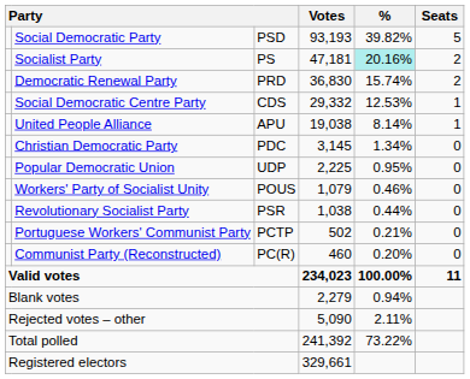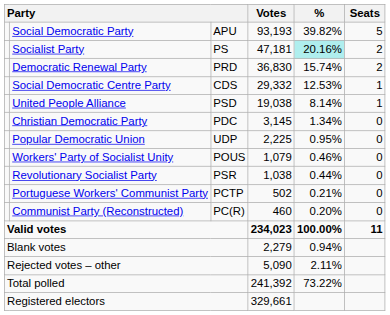 <table class="wikitable" border="1" style="text-align:right;">
 <tr>
 <th style="text-align:left;" colspan=3>Party</th>
 <th align=center width="50">Votes</th>
 <th align=center width="50">%</th>
 <th align=center width="50">Seats</th>
 </tr>
 <tr>
 <td></td>
 <td align=left><a href='#'>Social Democratic Party</a></td>
-<td align=left>PSD</td>
+<td align=left>APU</td>
 <td>93,193</td>
 <td>39.82%</td>
 <td>5</td>
 </tr>
 <tr>
 <td></td>
 <td align=left><a href='#'>Socialist Party</a></td>
 <td align=left>PS</td>
 <td>47,181</td>
 <td style="background: paleturquoise;">20.16%</td>
 <td>2</td>
 </tr>
 <tr>
 <td></td>
 <td align=left><a href='#'>Democratic Renewal Party</a></td>
 <td align=left>PRD</td>
 <td>36,830</td>
 <td>15.74%</td>
 <td>2</td>
 </tr>
 <tr>
 <td></td>
 <td align=left style="white-space: nowrap;"><a href='#'>Social Democratic Centre Party</a></td>
 <td align=left>CDS</td>
 <td>29,332</td>
 <td>12.53%</td>
 <td>1</td>
 </tr>
 <tr>
 <td></td>
 <td align=left><a href='#'>United People Alliance</a></td>
-<td align=left>APU</td>
+<td align=left>PSD</td>
 <td>19,038</td>
 <td>8.14%</td>
 <td>1</td>
 </tr>
 <tr>
 <td></td>
 <td align=left style="white-space: nowrap;"><a href='#'>Christian Democratic Party</a></td>
 <td align=left>PDC</td>
 <td>3,145</td>
 <td>1.34%</td>
 <td>0</td>
 </tr>
 <tr>
 <td></td>
 <td align=left><a href='#'>Popular Democratic Union</a></td>
 <td align=left>UDP</td>
 <td>2,225</td>
 <td>0.95%</td>
 <td>0</td>
 </tr>
 <tr>
 <td></td>
 <td align=left><a href='#'>Workers' Party of Socialist Unity</a></td>
 <td align=left>POUS</td>
 <td>1,079</td>
 <td>0.46%</td>
 <td>0</td>
 </tr>
 <tr>
 <td></td>
 <td align=left><a href='#'>Revolutionary Socialist Party</a></td>
 <td align=left>PSR</td>
 <td>1,038</td>
 <td>0.44%</td>
 <td>0</td>
 </tr>
 <tr>
 <td></td>
 <td align=left><a href='#'>Portuguese Workers' Communist Party</a></td>
 <td align=left>PCTP</td>
 <td>502</td>
 <td>0.21%</td>
 <td>0</td>
 </tr>
 <tr>
 <td></td>
 <td align=left><a href='#'>Communist Party (Reconstructed)</a></td>
 <td align=left>PC(R)</td>
 <td>460</td>
 <td>0.20%</td>
 <td>0</td>
 </tr>
 <tr style="font-weight:bold">
 <td align=left colspan=3>Valid votes</td>
 <td>234,023</td>
 <td>100.00%</td>
 <td>11</td>
 </tr>
 <tr>
 <td align=left colspan=3>Blank votes</td>
 <td>2,279</td>
 <td>0.94%</td>
 <td></td>
 </tr>
 <tr>
 <td align=left colspan=3>Rejected votes – other</td>
 <td>5,090</td>
 <td>2.11%</td>
 <td></td>
 </tr>
 <tr>
 <td align=left colspan=3>Total polled</td>
 <td>241,392</td>
 <td>73.22%</td>
 <td></td>
 </tr>
 <tr>
 <td align=left colspan=3>Registered electors</td>
 <td>329,661</td>
 <td></td>
 <td></td>
 </tr>
 </table>
